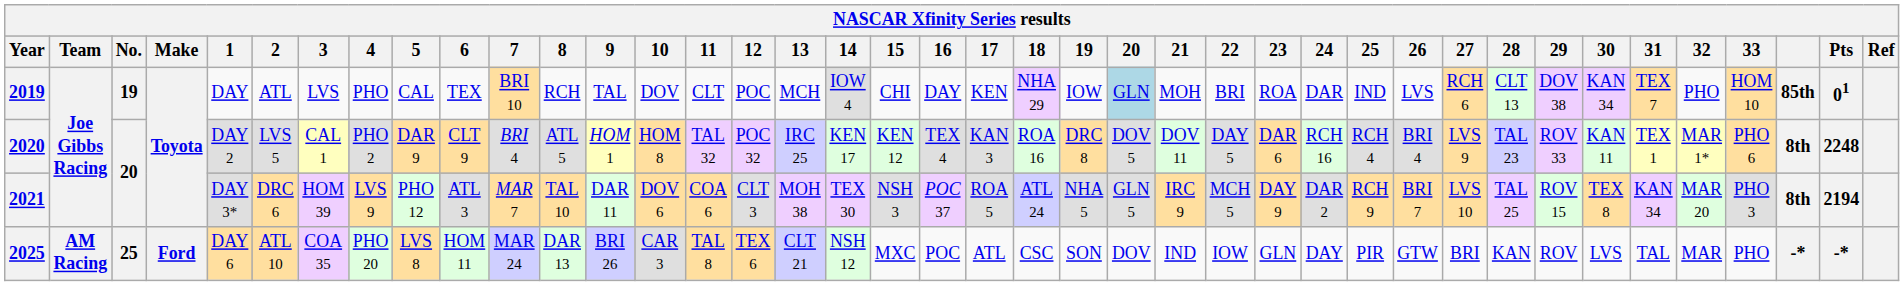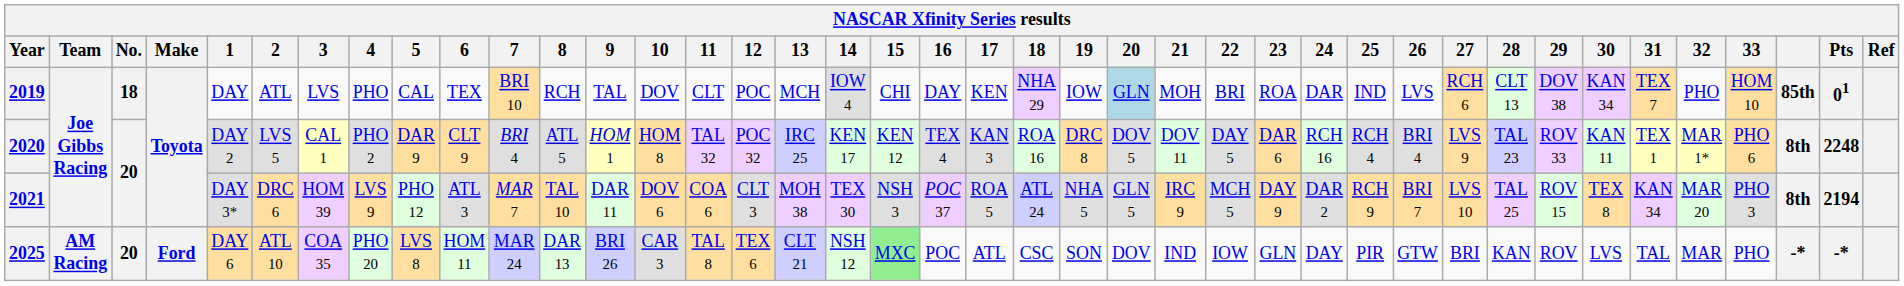 <table class="wikitable" style="text-align:center; font-size:75%">
 <tr>
 <th colspan=42><a href='#'>NASCAR Xfinity Series</a> results</th>
 </tr>
 <tr>
 <th>Year</th>
 <th>Team</th>
 <th>No.</th>
 <th>Make</th>
 <th>1</th>
 <th>2</th>
 <th>3</th>
 <th>4</th>
 <th>5</th>
 <th>6</th>
 <th>7</th>
 <th>8</th>
 <th>9</th>
 <th>10</th>
 <th>11</th>
 <th>12</th>
 <th>13</th>
 <th>14</th>
 <th>15</th>
 <th>16</th>
 <th>17</th>
 <th>18</th>
 <th>19</th>
 <th>20</th>
 <th>21</th>
 <th>22</th>
 <th>23</th>
 <th>24</th>
 <th>25</th>
 <th>26</th>
 <th>27</th>
 <th>28</th>
 <th>29</th>
 <th>30</th>
 <th>31</th>
 <th>32</th>
 <th>33</th>
 <th></th>
 <th>Pts</th>
 <th>Ref</th>
 </tr>
 <tr>
 <th><a href='#'>2019</a></th>
 <th rowspan=3><a href='#'>Joe Gibbs Racing</a></th>
-<th>19</th>
+<th>18</th>
 <th rowspan=3><a href='#'>Toyota</a></th>
 <td><a href='#'>DAY</a></td>
 <td><a href='#'>ATL</a></td>
 <td><a href='#'>LVS</a></td>
 <td><a href='#'>PHO</a></td>
 <td><a href='#'>CAL</a></td>
 <td><a href='#'>TEX</a></td>
 <td style="background:#FFDF9F;"><a href='#'>BRI</a><br><small>10</small></td>
 <td><a href='#'>RCH</a></td>
 <td><a href='#'>TAL</a></td>
 <td><a href='#'>DOV</a></td>
 <td><a href='#'>CLT</a></td>
 <td><a href='#'>POC</a></td>
 <td><a href='#'>MCH</a></td>
 <td style="background:#DFDFDF;"><a href='#'>IOW</a><br><small>4</small></td>
 <td><a href='#'>CHI</a></td>
 <td><a href='#'>DAY</a></td>
 <td><a href='#'>KEN</a></td>
 <td style="background:#EFCFFF;"><a href='#'>NHA</a><br><small>29</small></td>
 <td><a href='#'>IOW</a></td>
 <td style="background: lightblue;"><a href='#'>GLN</a></td>
 <td><a href='#'>MOH</a></td>
 <td><a href='#'>BRI</a></td>
 <td><a href='#'>ROA</a></td>
 <td><a href='#'>DAR</a></td>
 <td><a href='#'>IND</a></td>
 <td><a href='#'>LVS</a></td>
 <td style="background:#FFDF9F;"><a href='#'>RCH</a><br><small>6</small></td>
 <td style="background:#DFFFDF;"><a href='#'>CLT</a><br><small>13</small></td>
 <td style="background:#EFCFFF;"><a href='#'>DOV</a><br><small>38</small></td>
 <td style="background:#EFCFFF;"><a href='#'>KAN</a><br><small>34</small></td>
 <td style="background:#FFDF9F;"><a href='#'>TEX</a><br><small>7</small></td>
 <td><a href='#'>PHO</a></td>
 <td style="background:#FFDF9F;"><a href='#'>HOM</a><br><small>10</small></td>
 <th>85th</th>
 <th>0<sup>1</sup></th>
 <th></th>
 </tr>
 <tr>
 <th><a href='#'>2020</a></th>
 <th rowspan=2>20</th>
 <td style="background:#DFDFDF;"><a href='#'>DAY</a><br><small>2</small></td>
 <td style="background:#DFDFDF;"><a href='#'>LVS</a><br><small>5</small></td>
 <td style="background:#FFFFBF;"><a href='#'>CAL</a><br><small>1</small></td>
 <td style="background:#DFDFDF;"><a href='#'>PHO</a><br><small>2</small></td>
 <td style="background:#FFDF9F;"><a href='#'>DAR</a><br><small>9</small></td>
 <td style="background:#FFDF9F;"><a href='#'>CLT</a><br><small>9</small></td>
 <td style="background:#DFDFDF;"><em><a href='#'>BRI</a></em><br><small>4</small></td>
 <td style="background:#DFDFDF;"><a href='#'>ATL</a><br><small>5</small></td>
 <td style="background:#FFFFBF;"><em><a href='#'>HOM</a></em><br><small>1</small></td>
 <td style="background:#FFDF9F;"><a href='#'>HOM</a><br><small>8</small></td>
 <td style="background:#EFCFFF;"><a href='#'>TAL</a><br><small>32</small></td>
 <td style="background:#EFCFFF;"><a href='#'>POC</a><br><small>32</small></td>
 <td style="background:#CFCFFF;"><a href='#'>IRC</a><br><small>25</small></td>
 <td style="background:#DFFFDF;"><a href='#'>KEN</a><br><small>17</small></td>
 <td style="background:#DFFFDF;"><a href='#'>KEN</a><br><small>12</small></td>
 <td style="background:#DFDFDF;"><a href='#'>TEX</a><br><small>4</small></td>
 <td style="background:#DFDFDF;"><a href='#'>KAN</a><br><small>3</small></td>
 <td style="background:#DFFFDF;"><a href='#'>ROA</a><br><small>16</small></td>
 <td style="background:#FFDF9F;"><a href='#'>DRC</a><br><small>8</small></td>
 <td style="background:#DFDFDF;"><a href='#'>DOV</a><br><small>5</small></td>
 <td style="background:#DFFFDF;"><a href='#'>DOV</a><br><small>11</small></td>
 <td style="background:#DFDFDF;"><a href='#'>DAY</a><br><small>5</small></td>
 <td style="background:#FFDF9F;"><a href='#'>DAR</a><br><small>6</small></td>
 <td style="background:#DFFFDF;"><a href='#'>RCH</a><br><small>16</small></td>
 <td style="background:#DFDFDF;"><a href='#'>RCH</a><br><small>4</small></td>
 <td style="background:#DFDFDF;"><a href='#'>BRI</a><br><small>4</small></td>
 <td style="background:#FFDF9F;"><a href='#'>LVS</a><br><small>9</small></td>
 <td style="background:#CFCFFF;"><a href='#'>TAL</a><br><small>23</small></td>
 <td style="background:#EFCFFF;"><a href='#'>ROV</a><br><small>33</small></td>
 <td style="background:#DFFFDF;"><a href='#'>KAN</a><br><small>11</small></td>
 <td style="background:#FFFFBF;"><a href='#'>TEX</a><br><small>1</small></td>
 <td style="background:#FFFFBF;"><a href='#'>MAR</a><br><small>1*</small></td>
 <td style="background:#FFDF9F;"><a href='#'>PHO</a><br><small>6</small></td>
 <th>8th</th>
 <th>2248</th>
 <th></th>
 </tr>
 <tr>
 <th><a href='#'>2021</a></th>
 <td style="background:#DFDFDF;"><a href='#'>DAY</a><br><small>3*</small></td>
 <td style="background:#FFDF9F;"><a href='#'>DRC</a><br><small>6</small></td>
 <td style="background:#EFCFFF;"><a href='#'>HOM</a><br><small>39</small></td>
 <td style="background:#FFDF9F;"><a href='#'>LVS</a><br><small>9</small></td>
 <td style="background:#DFFFDF;"><a href='#'>PHO</a><br><small>12</small></td>
 <td style="background:#DFDFDF;"><a href='#'>ATL</a><br><small>3</small></td>
 <td style="background:#FFDF9F;"><em><a href='#'>MAR</a></em><br><small>7</small></td>
 <td style="background:#FFDF9F;"><a href='#'>TAL</a><br><small>10</small></td>
 <td style="background:#DFFFDF;"><a href='#'>DAR</a><br><small>11</small></td>
 <td style="background:#FFDF9F;"><a href='#'>DOV</a><br><small>6</small></td>
 <td style="background:#FFDF9F;"><a href='#'>COA</a><br><small>6</small></td>
 <td style="background:#DFDFDF;"><a href='#'>CLT</a><br><small>3</small></td>
 <td style="background:#EFCFFF;"><a href='#'>MOH</a><br><small>38</small></td>
 <td style="background:#EFCFFF;"><a href='#'>TEX</a><br><small>30</small></td>
 <td style="background:#DFDFDF;"><a href='#'>NSH</a><br><small>3</small></td>
 <td style="background:#EFCFFF;"><em><a href='#'>POC</a></em><br><small>37</small></td>
 <td style="background:#DFDFDF;"><a href='#'>ROA</a><br><small>5</small></td>
 <td style="background:#CFCFFF;"><a href='#'>ATL</a><br><small>24</small></td>
 <td style="background:#DFDFDF;"><a href='#'>NHA</a><br><small>5</small></td>
 <td style="background:#DFDFDF;"><a href='#'>GLN</a><br><small>5</small></td>
 <td style="background:#FFDF9F;"><a href='#'>IRC</a><br><small>9</small></td>
 <td style="background:#DFDFDF;"><a href='#'>MCH</a><br><small>5</small></td>
 <td style="background:#FFDF9F;"><a href='#'>DAY</a><br><small>9</small></td>
 <td style="background:#DFDFDF;"><a href='#'>DAR</a><br><small>2</small></td>
 <td style="background:#FFDF9F;"><a href='#'>RCH</a><br><small>9</small></td>
 <td style="background:#FFDF9F;"><a href='#'>BRI</a><br><small>7</small></td>
 <td style="background:#FFDF9F;"><a href='#'>LVS</a><br><small>10</small></td>
 <td style="background:#EFCFFF;"><a href='#'>TAL</a><br><small>25</small></td>
 <td style="background:#DFFFDF;"><a href='#'>ROV</a><br><small>15</small></td>
 <td style="background:#FFDF9F;"><a href='#'>TEX</a><br><small>8</small></td>
 <td style="background:#EFCFFF;"><a href='#'>KAN</a><br><small>34</small></td>
 <td style="background:#DFFFDF;"><a href='#'>MAR</a><br><small>20</small></td>
 <td style="background:#DFDFDF;"><a href='#'>PHO</a><br><small>3</small></td>
 <th>8th</th>
 <th>2194</th>
 <th></th>
 </tr>
 <tr>
 <th><a href='#'>2025</a></th>
 <th><a href='#'>AM Racing</a></th>
-<th>25</th>
+<th>20</th>
 <th><a href='#'>Ford</a></th>
 <td style="background:#FFDF9F;"><a href='#'>DAY</a><br><small>6</small></td>
 <td style="background:#FFDF9F;"><a href='#'>ATL</a><br><small>10</small></td>
 <td style="background:#EFCFFF;"><a href='#'>COA</a><br><small>35</small></td>
 <td style="background:#DFFFDF;"><a href='#'>PHO</a><br><small>20</small></td>
 <td style="background:#FFDF9F;"><a href='#'>LVS</a><br><small>8</small></td>
 <td style="background:#DFFFDF;"><a href='#'>HOM</a><br><small>11</small></td>
 <td style="background:#CFCFFF;"><a href='#'>MAR</a><br><small>24</small></td>
 <td style="background:#DFFFDF;"><a href='#'>DAR</a><br><small>13</small></td>
 <td style="background:#CFCFFF;"><a href='#'>BRI</a><br><small>26</small></td>
 <td style="background:#DFDFDF;"><a href='#'>CAR</a><br><small>3</small></td>
 <td style="background:#FFDF9F;"><a href='#'>TAL</a><br><small>8</small></td>
 <td style="background:#FFDF9F;"><a href='#'>TEX</a><br><small>6</small></td>
 <td style="background:#CFCFFF;"><a href='#'>CLT</a><br><small>21</small></td>
 <td style="background:#DFFFDF;"><a href='#'>NSH</a><br><small>12</small></td>
-<td><a href='#'>MXC</a></td>
+<td style="background: lightgreen;"><a href='#'>MXC</a></td>
 <td><a href='#'>POC</a></td>
 <td><a href='#'>ATL</a></td>
 <td><a href='#'>CSC</a></td>
 <td><a href='#'>SON</a></td>
 <td><a href='#'>DOV</a></td>
 <td><a href='#'>IND</a></td>
 <td><a href='#'>IOW</a></td>
 <td><a href='#'>GLN</a></td>
 <td><a href='#'>DAY</a></td>
 <td><a href='#'>PIR</a></td>
 <td><a href='#'>GTW</a></td>
 <td><a href='#'>BRI</a></td>
 <td><a href='#'>KAN</a></td>
 <td><a href='#'>ROV</a></td>
 <td><a href='#'>LVS</a></td>
 <td><a href='#'>TAL</a></td>
 <td><a href='#'>MAR</a></td>
 <td><a href='#'>PHO</a></td>
 <th>-*</th>
 <th>-*</th>
 <th></th>
 </tr>
 </table>
